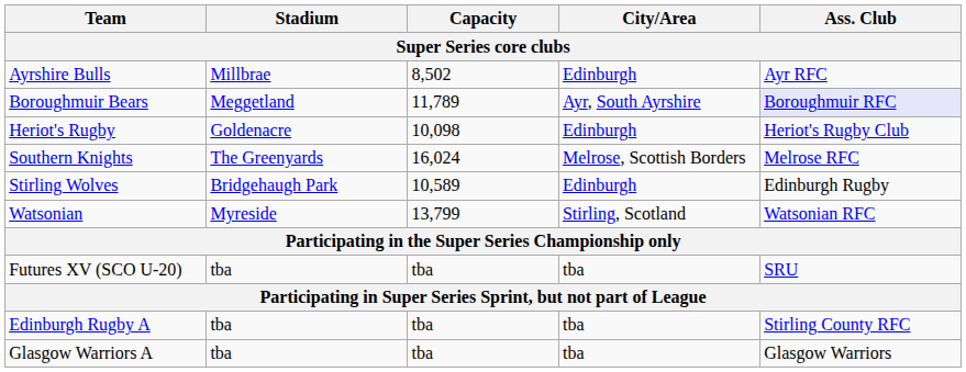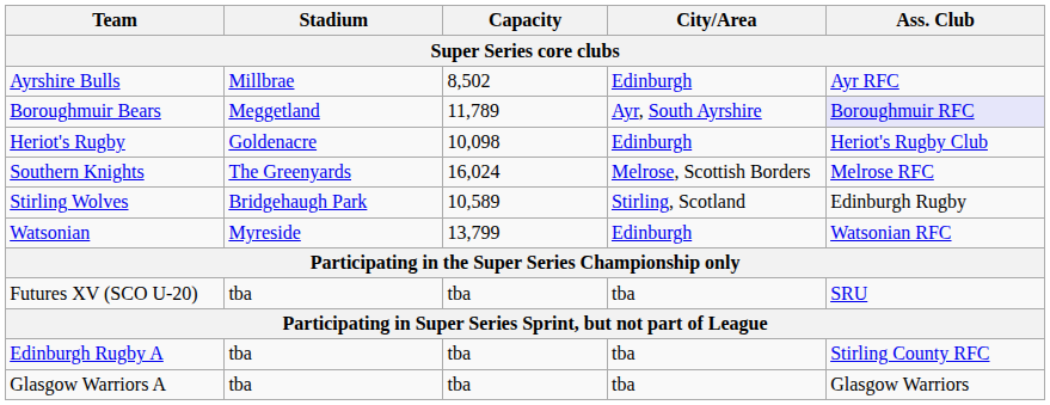 <table class="wikitable sortable">
 <tr>
 <th width=20%>Team</th>
 <th width=20%>Stadium</th>
 <th width=15%>Capacity</th>
 <th width=20%>City/Area</th>
 <th width=20%>Ass. Club</th>
 </tr>
 <tr>
 <th colspan="5">Super Series core clubs</th>
 </tr>
 <tr>
 <td><a href='#'>Ayrshire Bulls</a></td>
 <td><a href='#'>Millbrae</a></td>
 <td>8,502</td>
 <td><a href='#'>Edinburgh</a></td>
 <td><a href='#'>Ayr RFC</a></td>
 </tr>
 <tr>
 <td><a href='#'>Boroughmuir Bears</a></td>
 <td><a href='#'>Meggetland</a></td>
 <td>11,789</td>
 <td><a href='#'>Ayr</a>, <a href='#'>South Ayrshire</a></td>
 <td style="background: lavender;"><a href='#'>Boroughmuir RFC</a></td>
 </tr>
 <tr>
 <td><a href='#'>Heriot's Rugby</a></td>
 <td><a href='#'>Goldenacre</a></td>
 <td>10,098</td>
 <td><a href='#'>Edinburgh</a></td>
 <td><a href='#'>Heriot's Rugby Club</a></td>
 </tr>
 <tr>
 <td><a href='#'>Southern Knights</a></td>
 <td><a href='#'>The Greenyards</a></td>
 <td>16,024</td>
 <td><a href='#'>Melrose</a>, Scottish Borders</td>
 <td><a href='#'>Melrose RFC</a></td>
 </tr>
 <tr>
 <td><a href='#'>Stirling Wolves</a></td>
 <td><a href='#'>Bridgehaugh Park</a></td>
 <td>10,589</td>
-<td><a href='#'>Edinburgh</a></td>
+<td><a href='#'>Stirling</a>, Scotland</td>
 <td>Edinburgh Rugby</td>
 </tr>
 <tr>
 <td><a href='#'>Watsonian</a></td>
 <td><a href='#'>Myreside</a></td>
 <td>13,799</td>
-<td><a href='#'>Stirling</a>, Scotland</td>
+<td><a href='#'>Edinburgh</a></td>
 <td><a href='#'>Watsonian RFC</a></td>
 </tr>
 <tr>
 <th colspan="5">Participating in the Super Series Championship only</th>
 </tr>
 <tr>
 <td>Futures XV (SCO U-20)</td>
 <td>tba</td>
 <td>tba</td>
 <td>tba</td>
 <td><a href='#'>SRU</a></td>
 </tr>
 <tr>
 <th colspan="5">Participating in Super Series Sprint, but not part of League</th>
 </tr>
 <tr>
 <td><a href='#'>Edinburgh Rugby A</a></td>
 <td>tba</td>
 <td>tba</td>
 <td>tba</td>
 <td><a href='#'>Stirling County RFC</a></td>
 </tr>
 <tr>
 <td>Glasgow Warriors A</td>
 <td>tba</td>
 <td>tba</td>
 <td>tba</td>
 <td>Glasgow Warriors</td>
 </tr>
 </table>
